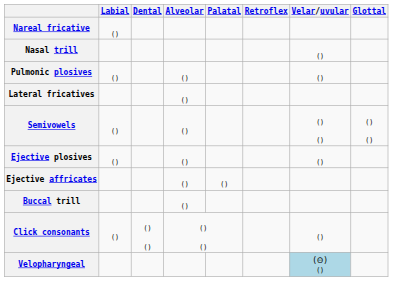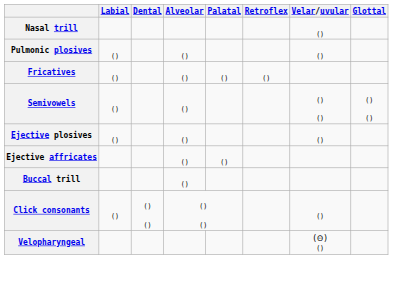 <table class="wikitable">
 <tr>
 <th></th>
 <th><a href='#'>Labial</a></th>
 <th><a href='#'>Dental</a></th>
 <th><a href='#'>Alveolar</a></th>
 <th><a href='#'>Palatal</a></th>
 <th><a href='#'>Retroflex</a></th>
 <th><a href='#'>Velar</a>/<a href='#'>uvular</a></th>
 <th><a href='#'>Glottal</a></th>
-</tr>
-<tr align=center>
-<th><a href='#'>Nareal fricative</a></th>
-<td> <br><small>()</small></td>
-<td></td>
-<td></td>
-<td></td>
-<td></td>
-<td></td>
-<td></td>
 </tr>
 <tr align=center>
 <th>Nasal <a href='#'>trill</a></th>
 <td></td>
 <td></td>
 <td></td>
 <td></td>
 <td></td>
 <td> <br><small>()</small></td>
 <td></td>
 </tr>
 <tr align=center>
 <th>Pulmonic <a href='#'>plosives</a></th>
 <td> <br><small>()</small></td>
 <td></td>
 <td> <br><small>()</small></td>
 <td></td>
 <td></td>
 <td> <br><small>()</small></td>
 <td></td>
 </tr>
 <tr align=center>
-<th>Lateral fricatives</th>
-<td></td>
+<th><a href='#'>Fricatives</a></th>
+<td> <br><small>()</small></td>
 <td></td>
 <td> <br><small>()</small></td>
-<td></td>
-<td></td>
+<td> <br><small>()</small></td>
+<td> <br><small>()</small></td>
 <td></td>
 <td></td>
 </tr>
 <tr align=center>
 <th><a href='#'>Semivowels</a></th>
 <td> <br><small>()</small></td>
 <td></td>
 <td> <br><small>()</small></td>
 <td></td>
 <td></td>
 <td> <br><small>()</small><br> <br><small>()</small></td>
 <td> <br><small>()</small><br> <br><small>()</small></td>
 </tr>
 <tr align=center>
 <th><a href='#'>Ejective</a> plosives</th>
 <td> <br><small>()</small></td>
 <td></td>
 <td> <br><small>()</small></td>
 <td></td>
 <td></td>
 <td> <br><small>()</small></td>
 <td></td>
 </tr>
 <tr align=center>
 <th>Ejective <a href='#'>affricates</a></th>
 <td></td>
 <td></td>
 <td> <br><small>()</small></td>
 <td> <br><small>()</small></td>
 <td></td>
 <td></td>
 <td></td>
 </tr>
 <tr align=center>
 <th><a href='#'>Buccal</a> trill</th>
 <td></td>
 <td></td>
 <td> <br><small>()</small></td>
 <td></td>
 <td></td>
 <td></td>
 <td></td>
 </tr>
 <tr align=center>
 <th><a href='#'>Click consonants</a></th>
 <td> <br><small>()</small></td>
 <td> <br><small>()</small><br> <br><small>()</small></td>
 <td colspan=2> <br><small>()</small><br> <br><small>()</small></td>
 <td></td>
 <td> <br><small>()</small></td>
 <td></td>
 </tr>
 <tr align=center>
 <th><a href='#'>Velopharyngeal</a></th>
 <td></td>
 <td></td>
 <td></td>
 <td></td>
 <td></td>
-<td style="background: lightblue;"> (Ꙫ) <br><small>()</small></td>
+<td> (Ꙫ) <br><small>()</small></td>
 <td></td>
 </tr>
 </table>
